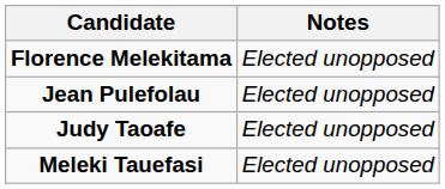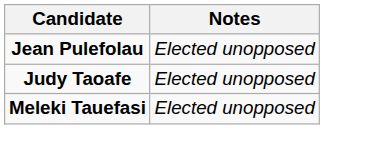 <table class="wikitable centre" style="text-align:center;">
 <tr>
 <th>Candidate</th>
 <th>Notes</th>
-</tr>
-<tr>
-<td><strong>Florence Melekitama</strong></td>
-<td><em>Elected unopposed</em></td>
 </tr>
 <tr>
 <td><strong>Jean Pulefolau</strong></td>
 <td><em>Elected unopposed</em></td>
 </tr>
 <tr>
 <td><strong>Judy Taoafe</strong></td>
 <td><em>Elected unopposed</em></td>
 </tr>
 <tr>
 <td><strong>Meleki Tauefasi</strong></td>
 <td><em>Elected unopposed</em></td>
 </tr>
 </table>
